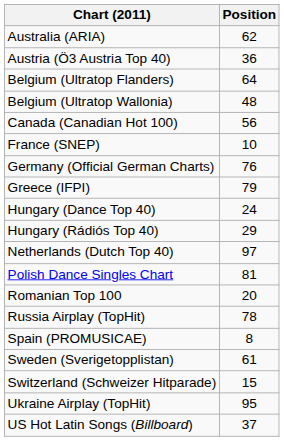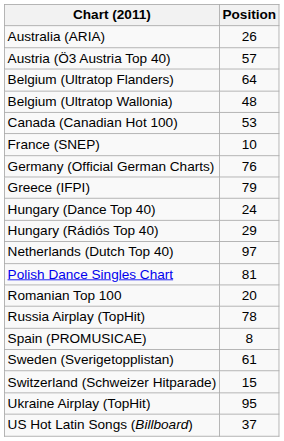 <table class="wikitable plainrowheaders sortable" border="1">
 <tr>
 <th scope="col">Chart (2011)</th>
 <th scope="col">Position</th>
 </tr>
 <tr>
 <td>Australia (ARIA)</td>
-<td style="text-align:center;">62</td>
+<td style="text-align:center;">26</td>
 </tr>
 <tr>
 <td>Austria (Ö3 Austria Top 40)</td>
-<td style="text-align:center;">36</td>
+<td style="text-align:center;">57</td>
 </tr>
 <tr>
 <td>Belgium (Ultratop Flanders)</td>
 <td style="text-align:center;">64</td>
 </tr>
 <tr>
 <td>Belgium (Ultratop Wallonia)</td>
 <td style="text-align:center;">48</td>
 </tr>
 <tr>
 <td>Canada (Canadian Hot 100)</td>
-<td style="text-align:center;">56</td>
+<td style="text-align:center;">53</td>
 </tr>
 <tr>
 <td>France (SNEP)</td>
 <td style="text-align:center;">10</td>
 </tr>
 <tr>
 <td>Germany (Official German Charts)</td>
 <td style="text-align:center;">76</td>
 </tr>
 <tr>
 <td>Greece (IFPI)</td>
 <td style="text-align:center;">79</td>
 </tr>
 <tr>
 <td>Hungary (Dance Top 40)</td>
 <td align="center">24</td>
 </tr>
 <tr>
 <td>Hungary (Rádiós Top 40)</td>
 <td align="center">29</td>
 </tr>
 <tr>
 <td>Netherlands (Dutch Top 40)</td>
 <td align="center">97</td>
 </tr>
 <tr>
 <td><a href='#'>Polish Dance Singles Chart</a></td>
 <td style="text-align:center;">81</td>
 </tr>
 <tr>
 <td>Romanian Top 100</td>
 <td style="text-align:center;">20</td>
 </tr>
 <tr>
 <td>Russia Airplay (TopHit)</td>
 <td style="text-align:center;">78</td>
 </tr>
 <tr>
 <td>Spain (PROMUSICAE)</td>
 <td align="center">8</td>
 </tr>
 <tr>
 <td>Sweden (Sverigetopplistan)</td>
 <td align="center">61</td>
 </tr>
 <tr>
 <td>Switzerland (Schweizer Hitparade)</td>
 <td align="center">15</td>
 </tr>
 <tr>
 <td>Ukraine Airplay (TopHit)</td>
 <td style="text-align:center;">95</td>
 </tr>
 <tr>
 <td>US Hot Latin Songs (<em>Billboard</em>)</td>
 <td style="text-align:center;">37</td>
 </tr>
 </table>
